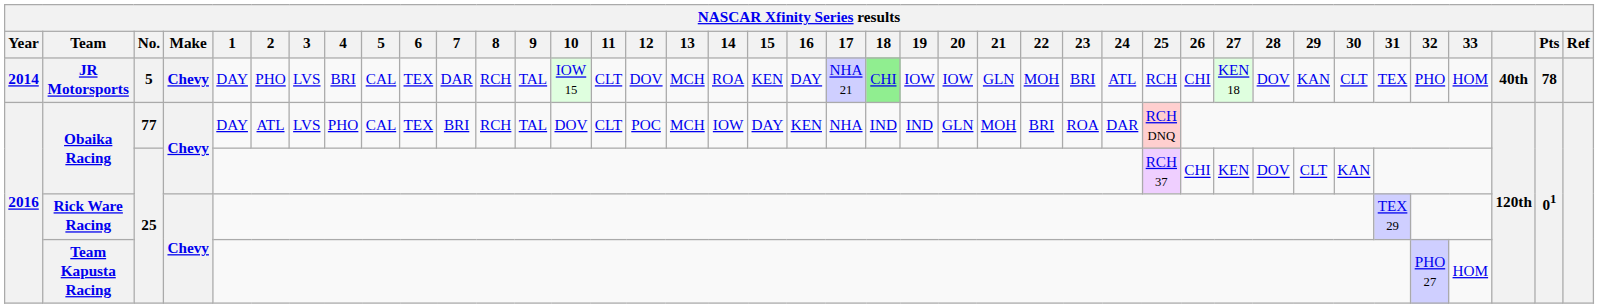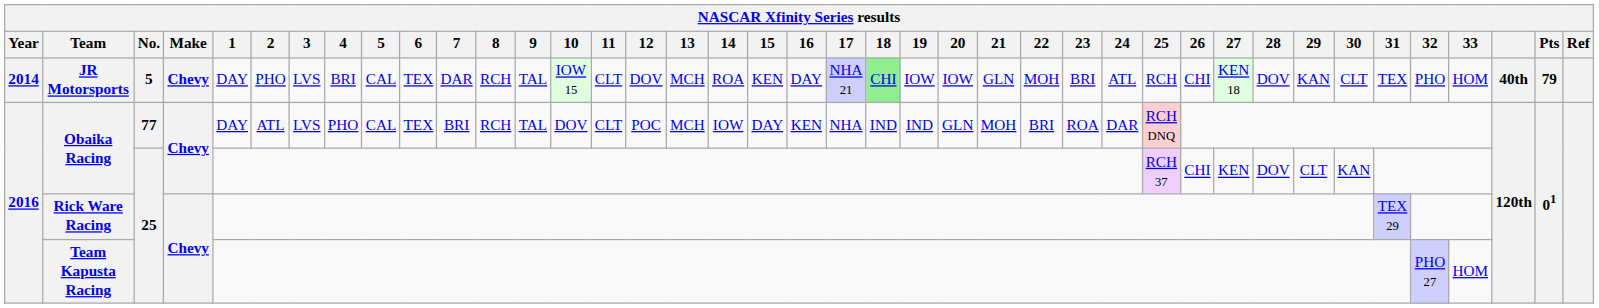 <table class="wikitable" style="text-align:center; font-size:75%">
 <tr>
 <th colspan=42><a href='#'>NASCAR Xfinity Series</a> results</th>
 </tr>
 <tr>
 <th>Year</th>
 <th>Team</th>
 <th>No.</th>
 <th>Make</th>
 <th>1</th>
 <th>2</th>
 <th>3</th>
 <th>4</th>
 <th>5</th>
 <th>6</th>
 <th>7</th>
 <th>8</th>
 <th>9</th>
 <th>10</th>
 <th>11</th>
 <th>12</th>
 <th>13</th>
 <th>14</th>
 <th>15</th>
 <th>16</th>
 <th>17</th>
 <th>18</th>
 <th>19</th>
 <th>20</th>
 <th>21</th>
 <th>22</th>
 <th>23</th>
 <th>24</th>
 <th>25</th>
 <th>26</th>
 <th>27</th>
 <th>28</th>
 <th>29</th>
 <th>30</th>
 <th>31</th>
 <th>32</th>
 <th>33</th>
 <th></th>
 <th>Pts</th>
 <th>Ref</th>
 </tr>
 <tr>
 <th><a href='#'>2014</a></th>
 <th><a href='#'>JR Motorsports</a></th>
 <th>5</th>
 <th><a href='#'>Chevy</a></th>
 <td><a href='#'>DAY</a></td>
 <td><a href='#'>PHO</a></td>
 <td><a href='#'>LVS</a></td>
 <td><a href='#'>BRI</a></td>
 <td><a href='#'>CAL</a></td>
 <td><a href='#'>TEX</a></td>
 <td><a href='#'>DAR</a></td>
 <td><a href='#'>RCH</a></td>
 <td><a href='#'>TAL</a></td>
 <td style="background:#DFFFDF;"><a href='#'>IOW</a><br><small>15</small></td>
 <td><a href='#'>CLT</a></td>
 <td><a href='#'>DOV</a></td>
 <td><a href='#'>MCH</a></td>
 <td><a href='#'>ROA</a></td>
 <td><a href='#'>KEN</a></td>
 <td><a href='#'>DAY</a></td>
 <td style="background:#CFCFFF;"><a href='#'>NHA</a><br><small>21</small></td>
 <td style="background: lightgreen;"><a href='#'>CHI</a></td>
 <td><a href='#'>IOW</a></td>
 <td><a href='#'>IOW</a></td>
 <td><a href='#'>GLN</a></td>
 <td><a href='#'>MOH</a></td>
 <td><a href='#'>BRI</a></td>
 <td><a href='#'>ATL</a></td>
 <td><a href='#'>RCH</a></td>
 <td><a href='#'>CHI</a></td>
 <td style="background:#DFFFDF;"><a href='#'>KEN</a><br><small>18</small></td>
 <td><a href='#'>DOV</a></td>
 <td><a href='#'>KAN</a></td>
 <td><a href='#'>CLT</a></td>
 <td><a href='#'>TEX</a></td>
 <td><a href='#'>PHO</a></td>
 <td><a href='#'>HOM</a></td>
 <th>40th</th>
-<th>78</th>
+<th>79</th>
 <th></th>
 </tr>
 <tr>
 <th rowspan=4><a href='#'>2016</a></th>
 <th rowspan=2><a href='#'>Obaika Racing</a></th>
 <th>77</th>
 <th rowspan=2><a href='#'>Chevy</a></th>
 <td><a href='#'>DAY</a></td>
 <td><a href='#'>ATL</a></td>
 <td><a href='#'>LVS</a></td>
 <td><a href='#'>PHO</a></td>
 <td><a href='#'>CAL</a></td>
 <td><a href='#'>TEX</a></td>
 <td><a href='#'>BRI</a></td>
 <td><a href='#'>RCH</a></td>
 <td><a href='#'>TAL</a></td>
 <td><a href='#'>DOV</a></td>
 <td><a href='#'>CLT</a></td>
 <td><a href='#'>POC</a></td>
 <td><a href='#'>MCH</a></td>
 <td><a href='#'>IOW</a></td>
 <td><a href='#'>DAY</a></td>
 <td><a href='#'>KEN</a></td>
 <td><a href='#'>NHA</a></td>
 <td><a href='#'>IND</a></td>
 <td><a href='#'>IND</a></td>
 <td><a href='#'>GLN</a></td>
 <td><a href='#'>MOH</a></td>
 <td><a href='#'>BRI</a></td>
 <td><a href='#'>ROA</a></td>
 <td><a href='#'>DAR</a></td>
 <td style="background:#FFCFCF;"><a href='#'>RCH</a><br><small>DNQ</small></td>
 <td colspan=8></td>
 <th rowspan=4>120th</th>
 <th rowspan=4>0<sup>1</sup></th>
 <th rowspan=4></th>
 </tr>
 <tr>
 <th rowspan=3>25</th>
 <td colspan=24></td>
 <td style="background:#EFCFFF;"><a href='#'>RCH</a><br><small>37</small></td>
 <td><a href='#'>CHI</a></td>
 <td><a href='#'>KEN</a></td>
 <td><a href='#'>DOV</a></td>
 <td><a href='#'>CLT</a></td>
 <td><a href='#'>KAN</a></td>
 <td colspan=3></td>
 </tr>
 <tr>
 <th><a href='#'>Rick Ware Racing</a></th>
 <th rowspan=2><a href='#'>Chevy</a></th>
 <td colspan=30></td>
 <td style="background:#CFCFFF;"><a href='#'>TEX</a><br><small>29</small></td>
 <td colspan=2></td>
 </tr>
 <tr>
 <th><a href='#'>Team Kapusta Racing</a></th>
 <td colspan=31></td>
 <td style="background:#CFCFFF;"><a href='#'>PHO</a><br><small>27</small></td>
 <td><a href='#'>HOM</a></td>
 </tr>
 </table>
